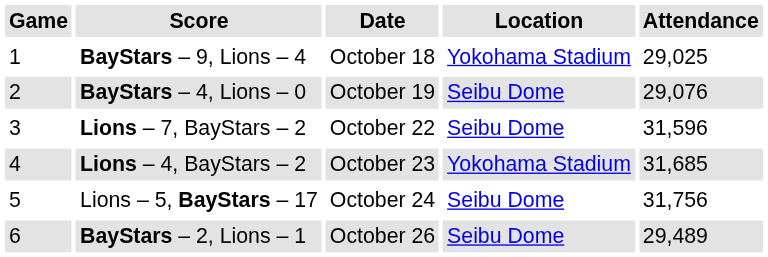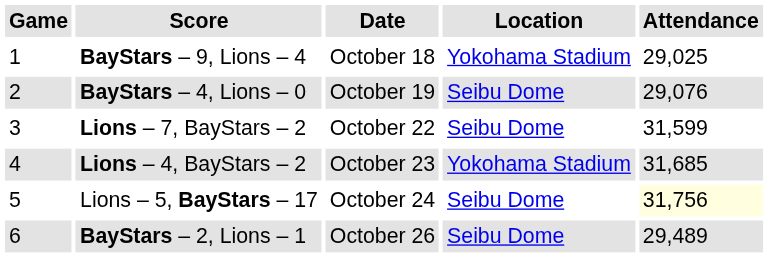 <table border="0" cellspacing="3" cellpadding="3">
 <tr style="background: #e3e3e3;">
 <th>Game</th>
 <th>Score</th>
 <th>Date</th>
 <th>Location</th>
 <th>Attendance</th>
 </tr>
 <tr>
 <td>1</td>
 <td><strong>BayStars</strong> – 9, Lions – 4</td>
 <td>October 18</td>
 <td><a href='#'>Yokohama Stadium</a></td>
 <td>29,025</td>
 </tr>
 <tr style="background: #e3e3e3;">
 <td>2</td>
 <td><strong>BayStars</strong> – 4, Lions – 0</td>
 <td>October 19</td>
 <td><a href='#'>Seibu Dome</a></td>
 <td>29,076</td>
 </tr>
 <tr>
 <td>3</td>
 <td><strong>Lions</strong> – 7, BayStars – 2</td>
 <td>October 22</td>
 <td><a href='#'>Seibu Dome</a></td>
-<td>31,596</td>
+<td>31,599</td>
 </tr>
 <tr style="background: #e3e3e3;">
 <td>4</td>
 <td><strong>Lions</strong> – 4, BayStars – 2</td>
 <td>October 23</td>
 <td><a href='#'>Yokohama Stadium</a></td>
 <td>31,685</td>
 </tr>
 <tr>
 <td>5</td>
 <td>Lions – 5, <strong>BayStars</strong> – 17</td>
 <td>October 24</td>
 <td><a href='#'>Seibu Dome</a></td>
-<td>31,756</td>
+<td style="background: lightyellow;">31,756</td>
 </tr>
 <tr style="background: #e3e3e3;">
 <td>6</td>
 <td><strong>BayStars</strong> – 2, Lions – 1</td>
 <td>October 26</td>
 <td><a href='#'>Seibu Dome</a></td>
 <td>29,489</td>
 </tr>
 </table>
